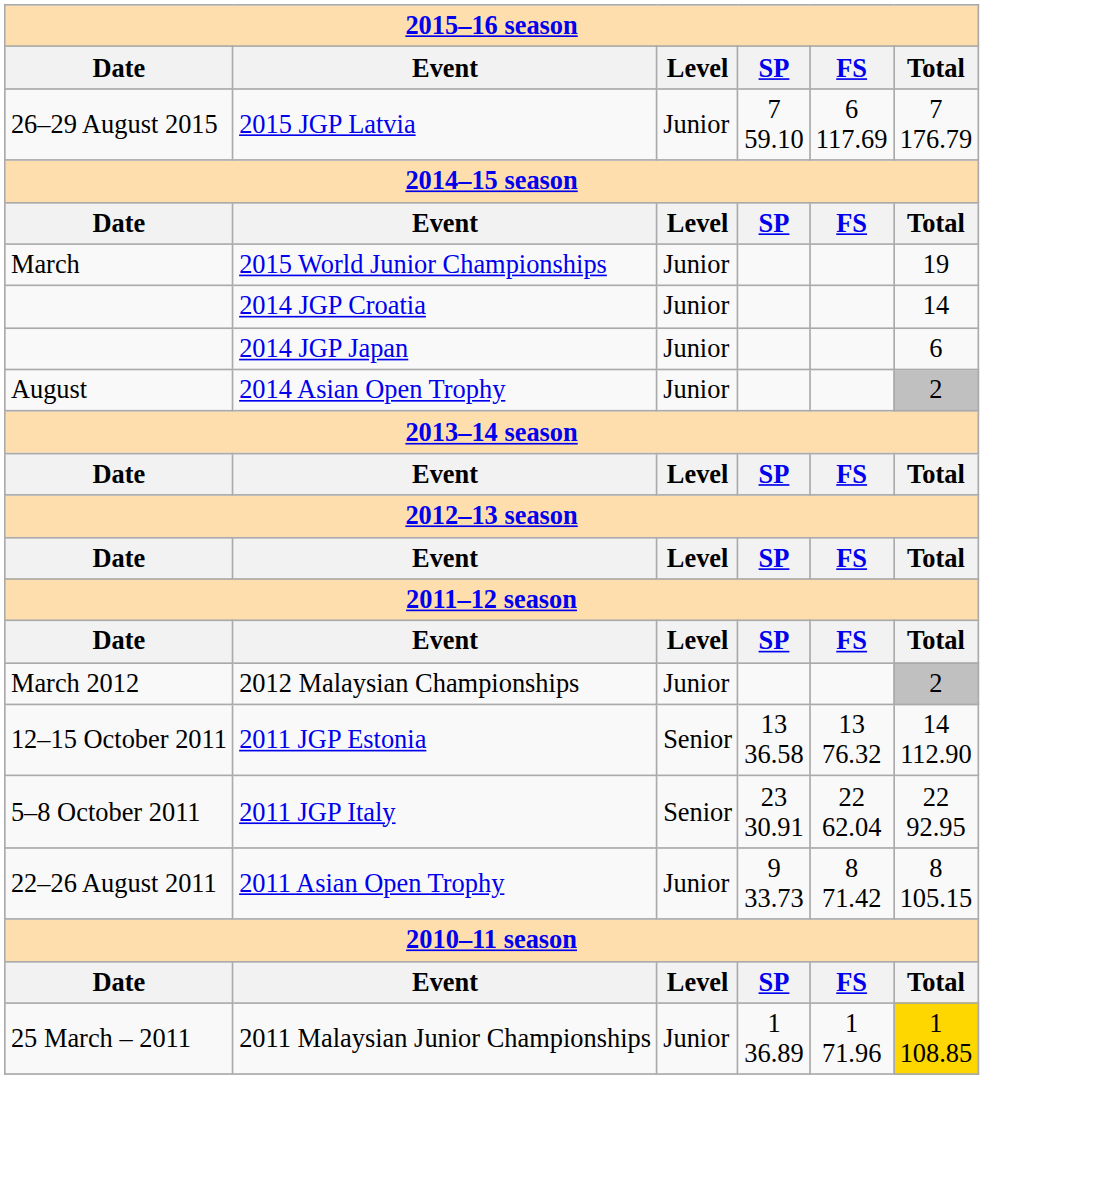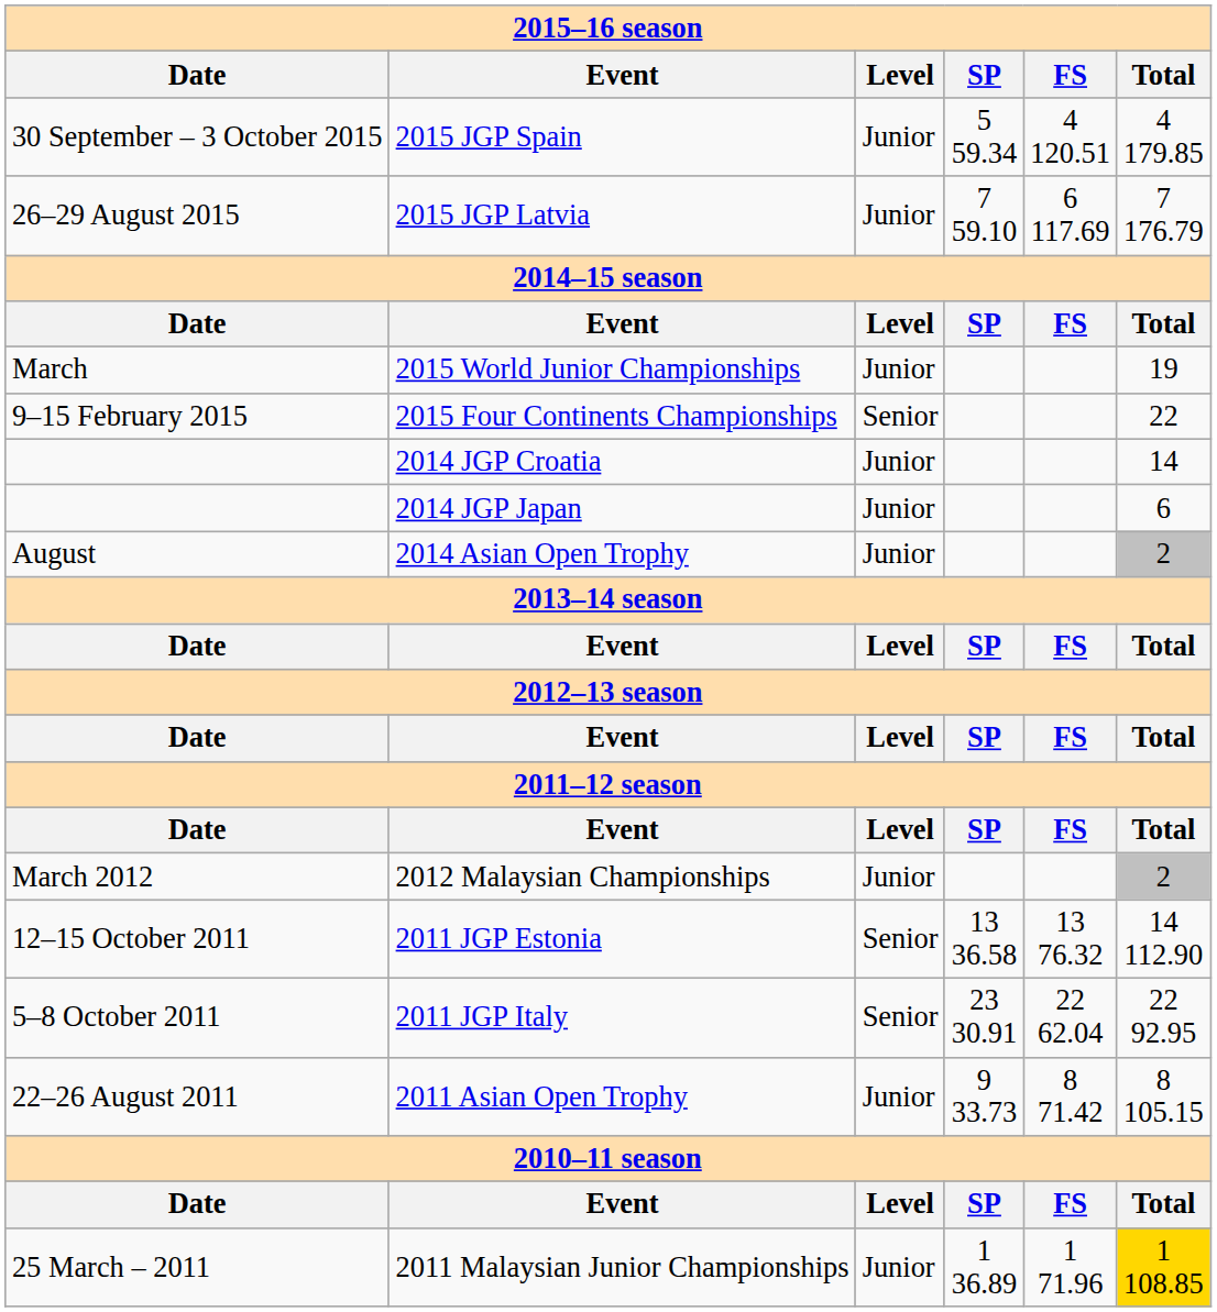 <table class="wikitable">
 <tr>
 <th style="background-color: #ffdead;" colspan=6 align=center><a href='#'>2015–16 season</a></th>
 </tr>
 <tr>
 <th>Date</th>
 <th>Event</th>
 <th>Level</th>
 <th><a href='#'>SP</a></th>
 <th><a href='#'>FS</a></th>
 <th>Total</th>
+</tr>
+<tr>
+<td>30 September – 3 October 2015</td>
+<td><a href='#'>2015 JGP Spain</a></td>
+<td>Junior</td>
+<td align=center>5 <br> 59.34</td>
+<td align=center>4 <br> 120.51</td>
+<td align=center>4 <br> 179.85</td>
 </tr>
 <tr>
 <td>26–29 August 2015</td>
 <td><a href='#'>2015 JGP Latvia</a></td>
 <td>Junior</td>
 <td align=center>7 <br> 59.10</td>
 <td align=center>6 <br> 117.69</td>
 <td align=center>7 <br> 176.79</td>
 </tr>
 <tr>
 <th style="background-color: #ffdead;" colspan=6 align=center><a href='#'>2014–15 season</a></th>
 </tr>
 <tr>
 <th>Date</th>
 <th>Event</th>
 <th>Level</th>
 <th><a href='#'>SP</a></th>
 <th><a href='#'>FS</a></th>
 <th>Total</th>
 </tr>
 <tr>
 <td>March</td>
 <td><a href='#'>2015 World Junior Championships</a></td>
 <td>Junior</td>
 <td align=center><br></td>
 <td align=center><br></td>
 <td align=center>19 <br></td>
+</tr>
+<tr>
+<td>9–15 February 2015</td>
+<td><a href='#'>2015 Four Continents Championships</a></td>
+<td>Senior</td>
+<td align=center><br></td>
+<td align=center><br></td>
+<td align=center>22 <br></td>
 </tr>
 <tr>
 <td></td>
 <td><a href='#'>2014 JGP Croatia</a></td>
 <td>Junior</td>
 <td align=center><br></td>
 <td align=center><br></td>
 <td align=center>14 <br></td>
 </tr>
 <tr>
 <td></td>
 <td><a href='#'>2014 JGP Japan</a></td>
 <td>Junior</td>
 <td align=center><br></td>
 <td align=center><br></td>
 <td align=center>6 <br></td>
 </tr>
 <tr>
 <td>August</td>
 <td><a href='#'>2014 Asian Open Trophy</a></td>
 <td>Junior</td>
 <td align=center><br></td>
 <td align=center><br></td>
 <td align=center bgcolor=silver>2 <br></td>
 </tr>
 <tr>
 <th style="background-color: #ffdead;" colspan=6 align=center><a href='#'>2013–14 season</a></th>
 </tr>
 <tr>
 <th>Date</th>
 <th>Event</th>
 <th>Level</th>
 <th><a href='#'>SP</a></th>
 <th><a href='#'>FS</a></th>
 <th>Total</th>
 </tr>
 <tr>
 <th style="background-color: #ffdead;" colspan=6 align=center><a href='#'>2012–13 season</a></th>
 </tr>
 <tr>
 <th>Date</th>
 <th>Event</th>
 <th>Level</th>
 <th><a href='#'>SP</a></th>
 <th><a href='#'>FS</a></th>
 <th>Total</th>
 </tr>
 <tr>
 <th style="background-color: #ffdead;" colspan=6 align=center><a href='#'>2011–12 season</a></th>
 </tr>
 <tr>
 <th>Date</th>
 <th>Event</th>
 <th>Level</th>
 <th><a href='#'>SP</a></th>
 <th><a href='#'>FS</a></th>
 <th>Total</th>
 </tr>
 <tr>
 <td>March 2012</td>
 <td>2012 Malaysian Championships</td>
 <td>Junior</td>
 <td align=center><br></td>
 <td align=center><br></td>
 <td align=center bgcolor=silver>2</td>
 </tr>
 <tr>
 <td>12–15 October 2011</td>
 <td><a href='#'>2011 JGP Estonia</a></td>
 <td>Senior</td>
 <td align=center>13 <br> 36.58</td>
 <td align=center>13 <br> 76.32</td>
 <td align=center>14 <br> 112.90</td>
 </tr>
 <tr>
 <td>5–8 October 2011</td>
 <td><a href='#'>2011 JGP Italy</a></td>
 <td>Senior</td>
 <td align=center>23 <br> 30.91</td>
 <td align=center>22 <br> 62.04</td>
 <td align=center>22 <br> 92.95</td>
 </tr>
 <tr>
 <td>22–26 August 2011</td>
 <td><a href='#'>2011 Asian Open Trophy</a></td>
 <td>Junior</td>
 <td align=center>9 <br> 33.73</td>
 <td align=center>8 <br> 71.42</td>
 <td align=center>8 <br> 105.15</td>
 </tr>
 <tr>
 <th style="background-color: #ffdead;" colspan=6 align=center><a href='#'>2010–11 season</a></th>
 </tr>
 <tr>
 <th>Date</th>
 <th>Event</th>
 <th>Level</th>
 <th><a href='#'>SP</a></th>
 <th><a href='#'>FS</a></th>
 <th>Total</th>
 </tr>
 <tr>
 <td>25 March – 2011</td>
 <td>2011 Malaysian Junior Championships</td>
 <td>Junior</td>
 <td align=center>1 <br> 36.89</td>
 <td align=center>1 <br> 71.96</td>
 <td align=center bgcolor=gold>1 <br> 108.85</td>
 </tr>
 </table>
